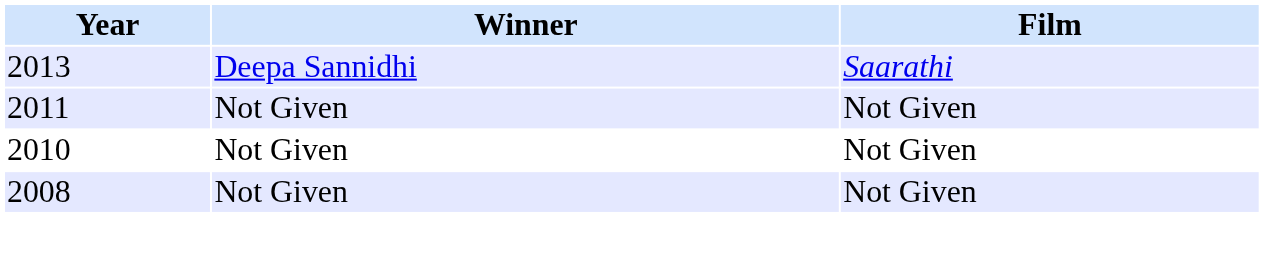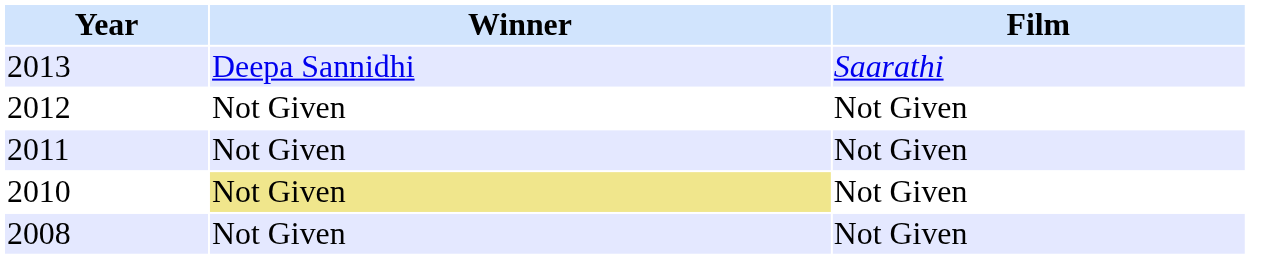 <table cellspacing="1" cellpadding="1" border="0" width="50%">
 <tr bgcolor="#d1e4fd">
 <th>Year</th>
 <th>Winner</th>
 <th>Film</th>
 </tr>
 <tr bgcolor="#e4e8ff">
 <td>2013</td>
 <td><a href='#'>Deepa Sannidhi</a></td>
 <td><em><a href='#'>Saarathi</a></em></td>
 </tr>
+<tr>
+<td>2012</td>
+<td>Not Given</td>
+<td>Not Given</td>
+<td></td>
+</tr>
 <tr bgcolor="#e4e8ff">
 <td>2011</td>
 <td>Not Given</td>
 <td>Not Given</td>
 </tr>
 <tr>
 <td>2010</td>
-<td>Not Given</td>
+<td style="background: khaki;">Not Given</td>
 <td>Not Given</td>
 </tr>
 <tr bgcolor="#e4e8ff">
 <td>2008</td>
 <td>Not Given</td>
 <td>Not Given</td>
 </tr>
 </table>
